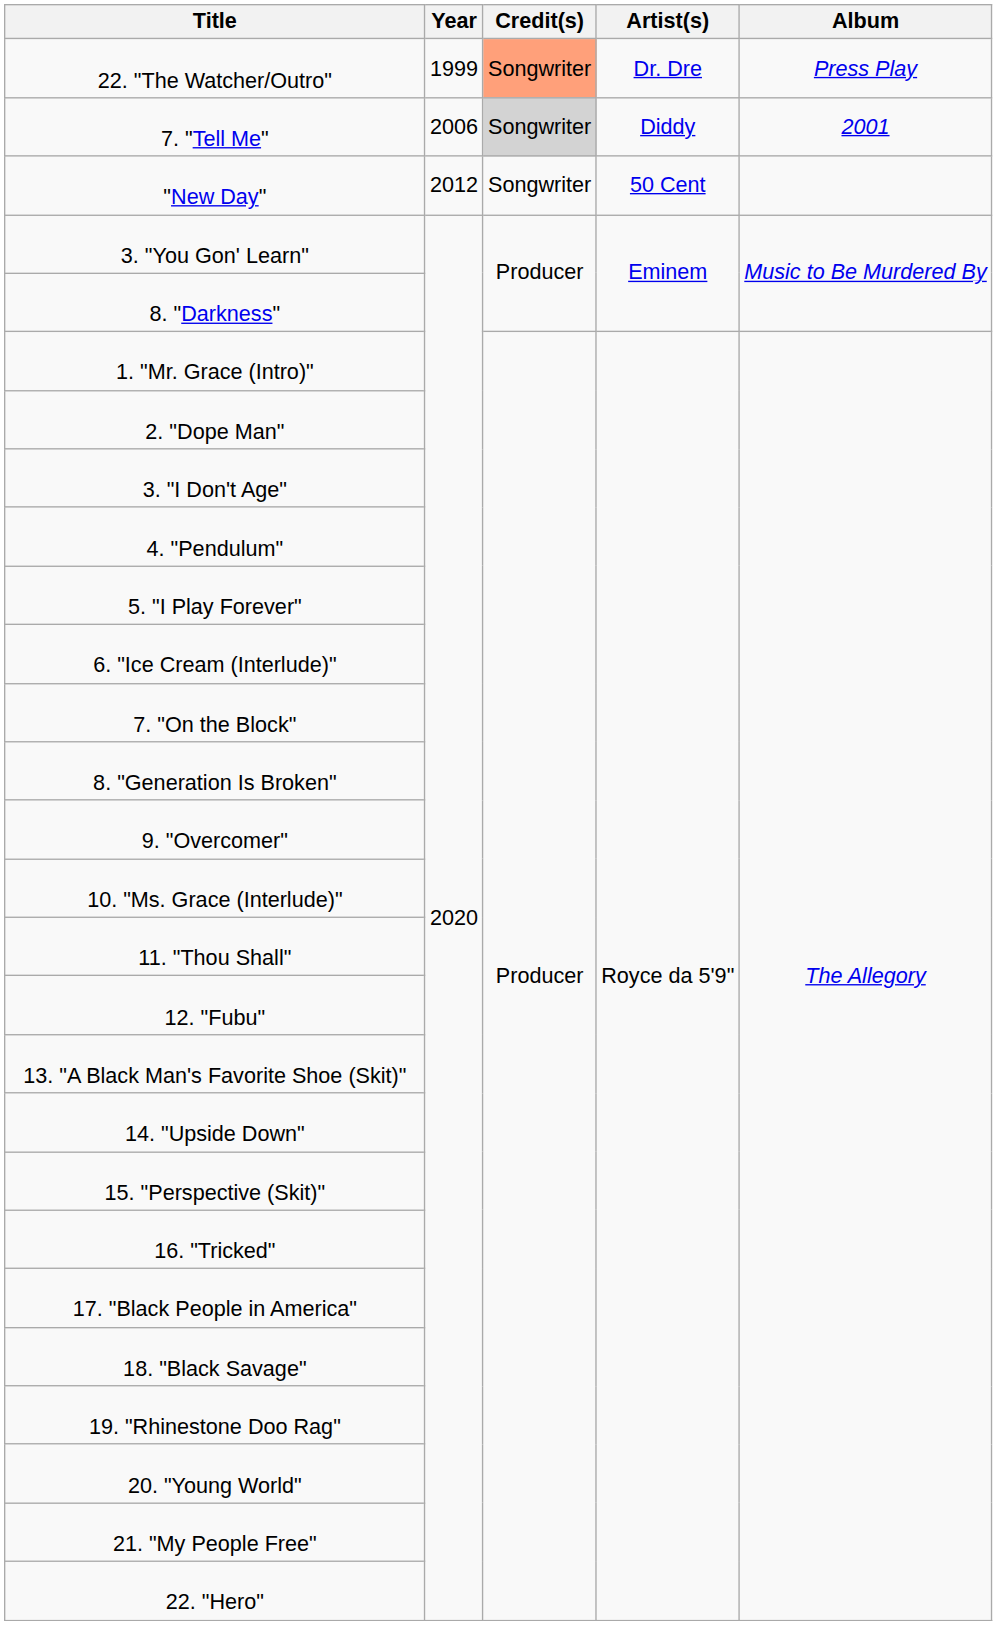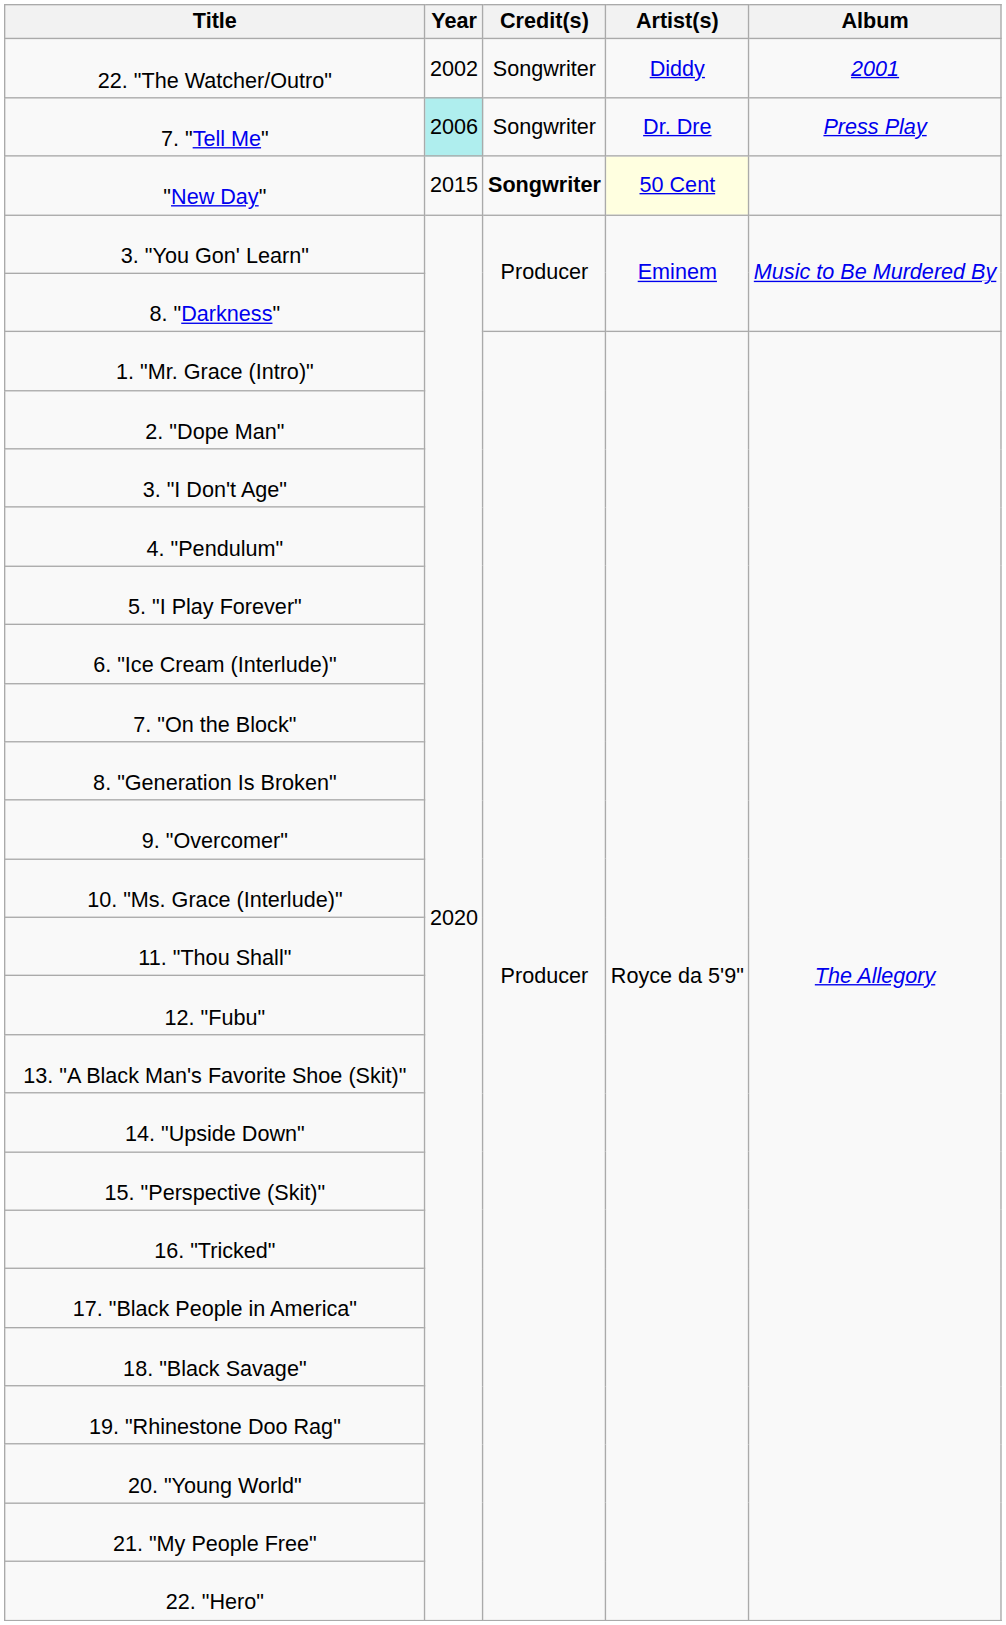 <table class="wikitable plainrowheaders" style="text-align:center;">
 <tr>
 <th scope="col" style="width:19em;">Title</th>
 <th scope="col">Year</th>
 <th scope="col">Credit(s)</th>
 <th scope="col">Artist(s)</th>
 <th scope="col">Album</th>
 </tr>
 <tr>
 <td><br>22. "The Watcher/Outro"<br></td>
-<td>1999</td>
-<td style="background: lightsalmon;">Songwriter</td>
+<td>2002</td>
+<td>Songwriter</td>
+<td><a href='#'>Diddy</a></td>
+<td><em><a href='#'>2001</a></em></td>
+</tr>
+<tr>
+<td><br>7. "<a href='#'>Tell Me</a>"<br></td>
+<td style="background: paleturquoise;">2006</td>
+<td>Songwriter</td>
 <td><a href='#'>Dr. Dre</a></td>
 <td><em><a href='#'>Press Play</a></em></td>
 </tr>
 <tr>
-<td><br>7. "<a href='#'>Tell Me</a>"<br></td>
-<td>2006</td>
-<td style="background: lightgrey;">Songwriter</td>
-<td><a href='#'>Diddy</a></td>
-<td><em><a href='#'>2001</a></em></td>
-</tr>
-<tr>
 <td><br>"<a href='#'>New Day</a>"<br></td>
-<td>2012</td>
-<td>Songwriter</td>
-<td><a href='#'>50 Cent</a></td>
+<td>2015</td>
+<td><strong>Songwriter</strong></td>
+<td style="background: lightyellow;"><a href='#'>50 Cent</a></td>
 <td></td>
 </tr>
 <tr>
 <td><br>3. "You Gon' Learn"<br></td>
 <td rowspan="24">2020</td>
 <td rowspan="2">Producer</td>
 <td rowspan="2"><a href='#'>Eminem</a></td>
 <td rowspan="2"><em><a href='#'>Music to Be Murdered By</a></em></td>
 </tr>
 <tr>
 <td><br>8. "<a href='#'>Darkness</a>"</td>
 </tr>
 <tr>
 <td><br>1. "Mr. Grace (Intro)"</td>
 <td rowspan="22">Producer</td>
 <td rowspan="22">Royce da 5'9"</td>
 <td rowspan="22"><em><a href='#'>The Allegory</a></em></td>
 </tr>
 <tr>
 <td><br>2. "Dope Man"<br></td>
 </tr>
 <tr>
 <td><br>3. "I Don't Age"</td>
 </tr>
 <tr>
 <td><br>4. "Pendulum"<br> </td>
 </tr>
 <tr>
 <td><br>5. "I Play Forever"<br></td>
 </tr>
 <tr>
 <td><br>6. "Ice Cream (Interlude)"</td>
 </tr>
 <tr>
 <td><br>7. "On the Block"<br></td>
 </tr>
 <tr>
 <td><br>8. "Generation Is Broken"</td>
 </tr>
 <tr>
 <td><br>9. "Overcomer"<br></td>
 </tr>
 <tr>
 <td><br>10. "Ms. Grace (Interlude)"</td>
 </tr>
 <tr>
 <td><br>11. "Thou Shall"<br></td>
 </tr>
 <tr>
 <td><br>12. "Fubu"<br></td>
 </tr>
 <tr>
 <td><br>13. "A Black Man's Favorite Shoe (Skit)"</td>
 </tr>
 <tr>
 <td><br>14. "Upside Down"<br></td>
 </tr>
 <tr>
 <td><br>15. "Perspective (Skit)"</td>
 </tr>
 <tr>
 <td><br>16. "Tricked"<br></td>
 </tr>
 <tr>
 <td><br>17. "Black People in America"</td>
 </tr>
 <tr>
 <td><br>18. "Black Savage"<br></td>
 </tr>
 <tr>
 <td><br>19. "Rhinestone Doo Rag"</td>
 </tr>
 <tr>
 <td><br>20. "Young World"<br></td>
 </tr>
 <tr>
 <td><br>21. "My People Free"<br></td>
 </tr>
 <tr>
 <td><br>22. "Hero"<br></td>
 </tr>
 <tr>
 </tr>
 </table>
